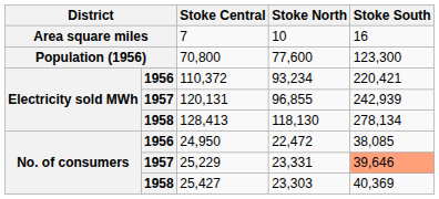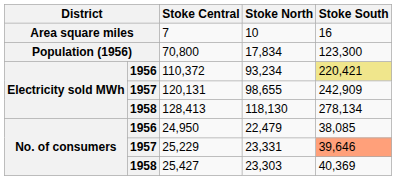 <table class="wikitable">
 <tr>
 <th colspan="2">District</th>
 <th>Stoke Central</th>
 <th>Stoke North</th>
 <th>Stoke South</th>
 </tr>
 <tr>
 <th colspan="2">Area square miles</th>
 <td>7</td>
 <td>10</td>
 <td>16</td>
 </tr>
 <tr>
 <th colspan="2">Population (1956)</th>
 <td>70,800</td>
-<td>77,600</td>
+<td>17,834</td>
 <td>123,300</td>
 </tr>
 <tr>
 <th rowspan="3">Electricity sold MWh</th>
 <th>1956</th>
 <td>110,372</td>
 <td>93,234</td>
-<td>220,421</td>
+<td style="background: khaki;">220,421</td>
 </tr>
 <tr>
 <th>1957</th>
 <td>120,131</td>
-<td>96,855</td>
-<td>242,939</td>
+<td>98,655</td>
+<td>242,909</td>
 </tr>
 <tr>
 <th>1958</th>
 <td>128,413</td>
 <td>118,130</td>
 <td>278,134</td>
 </tr>
 <tr>
 <th rowspan="3">No. of consumers</th>
 <th>1956</th>
 <td>24,950</td>
-<td>22,472</td>
+<td>22,479</td>
 <td>38,085</td>
 </tr>
 <tr>
 <th>1957</th>
 <td>25,229</td>
 <td>23,331</td>
 <td style="background: lightsalmon;">39,646</td>
 </tr>
 <tr>
 <th>1958</th>
 <td>25,427</td>
 <td>23,303</td>
 <td>40,369</td>
 </tr>
 </table>
